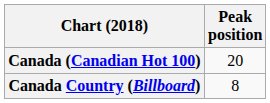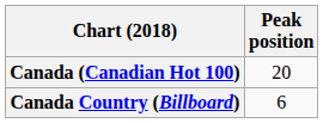 <table class="wikitable sortable plainrowheaders" style="text-align:center;">
 <tr>
 <th>Chart (2018)</th>
 <th>Peak <br> position</th>
 </tr>
 <tr>
 <th scope="row">Canada (<a href='#'>Canadian Hot 100</a>)</th>
 <td>20</td>
 </tr>
 <tr>
 <th scope="row">Canada <a href='#'>Country</a> (<a href='#'><em>Billboard</em></a>)</th>
-<td>8</td>
+<td>6</td>
 </tr>
 <tr>
 </tr>
 </table>
